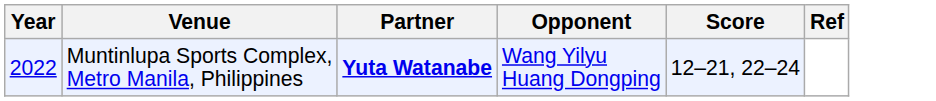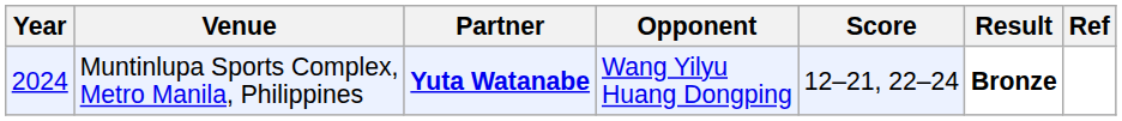 <table class="sortable wikitable" style="font-size: 90%;">
 <tr>
 <th>Year</th>
 <th>Venue</th>
 <th>Partner</th>
 <th>Opponent</th>
 <th>Score</th>
+<th>Result</th>
 <th>Ref</th>
 </tr>
 <tr style="background:#ECF2FF">
-<td align="center"><a href='#'>2022</a></td>
+<td align="center"><a href='#'>2024</a></td>
 <td align="left">Muntinlupa Sports Complex,<br><a href='#'>Metro Manila</a>, Philippines</td>
 <td align="left"><strong> <a href='#'>Yuta Watanabe</a></strong></td>
 <td align="left"> <a href='#'>Wang Yilyu</a><br> <a href='#'>Huang Dongping</a></td>
 <td align="left">12–21, 22–24</td>
+<td style="text-align:left; background:white"> <strong>Bronze</strong></td>
 <td style="text-align:center; background:white"></td>
 </tr>
 </table>
